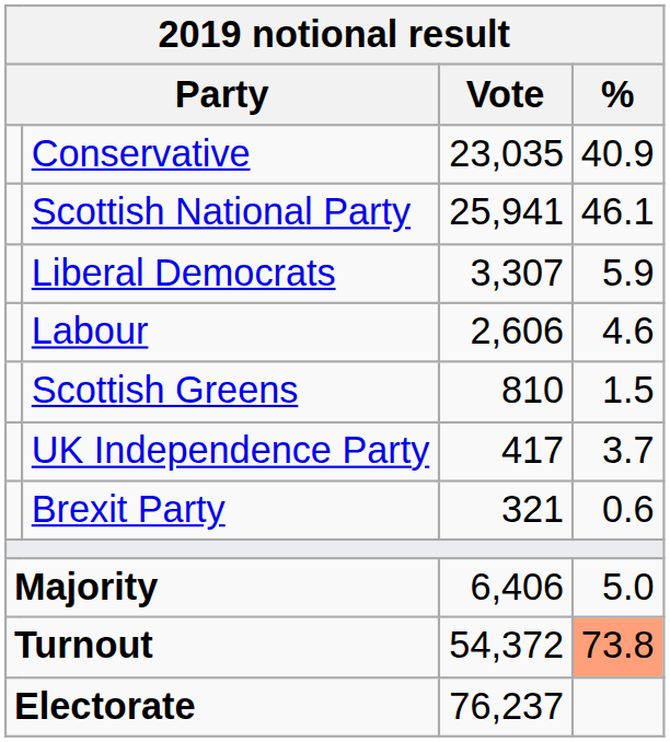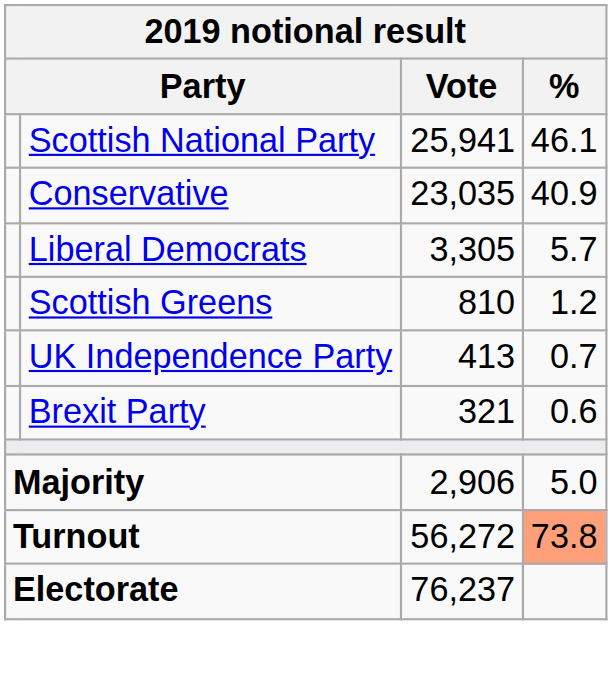 <table class="wikitable">
 <tr>
 <th colspan="4">2019 notional result  </th>
 </tr>
 <tr>
 <th bgcolor="#DDDDFF" width="130px" colspan="2">Party</th>
 <th bgcolor="#DDDDFF" width="50px">Vote</th>
 <th bgcolor="#DDDDFF" width="30px">%</th>
 </tr>
 <tr>
 <td></td>
+<td><a href='#'>Scottish National Party</a></td>
+<td align=right>25,941</td>
+<td align=right>46.1</td>
+</tr>
+<tr>
+<td></td>
 <td><a href='#'>Conservative</a></td>
 <td align=right>23,035</td>
 <td align=right>40.9</td>
 </tr>
 <tr>
 <td></td>
-<td><a href='#'>Scottish National Party</a></td>
-<td align=right>25,941</td>
-<td align=right>46.1</td>
-</tr>
-<tr>
-<td></td>
 <td><a href='#'>Liberal Democrats</a></td>
-<td align="right">3,307</td>
-<td align="right">5.9</td>
-</tr>
-<tr>
-<td></td>
-<td><a href='#'>Labour</a></td>
-<td align=right>2,606</td>
-<td align=right>4.6</td>
+<td align="right">3,305</td>
+<td align="right">5.7</td>
 </tr>
 <tr>
 <td></td>
 <td><a href='#'>Scottish Greens</a></td>
 <td align=right>810</td>
-<td align=right>1.5</td>
+<td align=right>1.2</td>
 </tr>
 <tr>
 <td></td>
 <td><a href='#'>UK Independence Party</a></td>
-<td align="right">417</td>
-<td align="right">3.7</td>
+<td align="right">413</td>
+<td align="right">0.7</td>
 </tr>
 <tr>
 <td></td>
 <td><a href='#'>Brexit Party</a></td>
 <td align="right">321</td>
 <td align="right">0.6</td>
 </tr>
 <tr>
 <td colspan="4" bgcolor="#EAECF0"></td>
 </tr>
 <tr>
 <td colspan="2"><strong>Majority</strong></td>
-<td align="right">6,406</td>
+<td align="right">2,906</td>
 <td align="right">5.0</td>
 </tr>
 <tr>
 <td colspan="2"><strong>Turnout</strong></td>
-<td align="right">54,372</td>
+<td align="right">56,272</td>
 <td align="right" style="background: lightsalmon;">73.8</td>
 </tr>
 <tr>
 <td colspan="2"><strong>Electorate</strong></td>
 <td align=right>76,237</td>
 </tr>
 </table>
